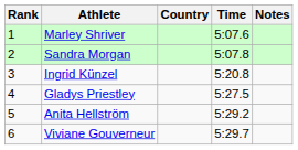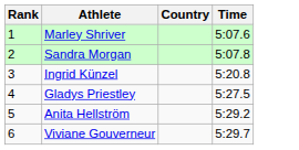 <table class="wikitable">
 <tr>
 <th>Rank</th>
 <th>Athlete</th>
 <th>Country</th>
 <th>Time</th>
-<th>Notes</th>
 </tr>
 <tr bgcolor=#CCFFCC>
 <td>1</td>
 <td><a href='#'>Marley Shriver</a></td>
 <td></td>
 <td>5:07.6</td>
-<td align=center></td>
 </tr>
 <tr bgcolor=#CCFFCC>
 <td>2</td>
 <td><a href='#'>Sandra Morgan</a></td>
 <td></td>
 <td>5:07.8</td>
-<td align=center></td>
 </tr>
 <tr>
 <td>3</td>
 <td><a href='#'>Ingrid Künzel</a></td>
 <td></td>
 <td>5:20.8</td>
-<td align=center></td>
 </tr>
 <tr>
 <td>4</td>
 <td><a href='#'>Gladys Priestley</a></td>
 <td></td>
 <td>5:27.5</td>
-<td align=center></td>
 </tr>
 <tr>
 <td>5</td>
 <td><a href='#'>Anita Hellström</a></td>
 <td></td>
 <td>5:29.2</td>
-<td align=center></td>
 </tr>
 <tr>
 <td>6</td>
 <td><a href='#'>Viviane Gouverneur</a></td>
 <td></td>
 <td>5:29.7</td>
-<td align=center></td>
 </tr>
 </table>
